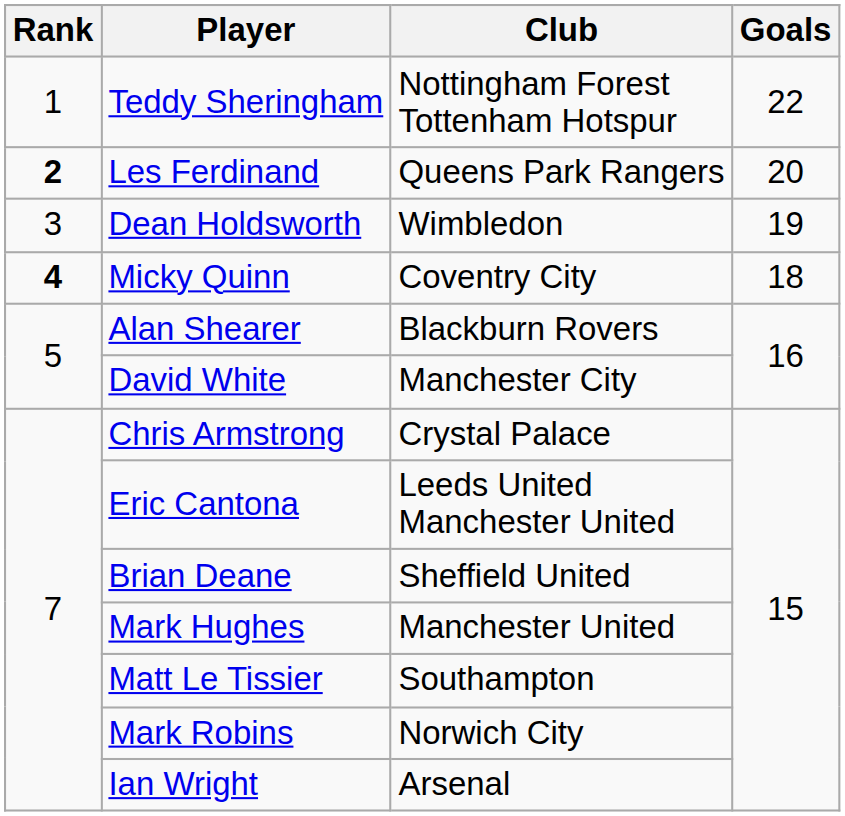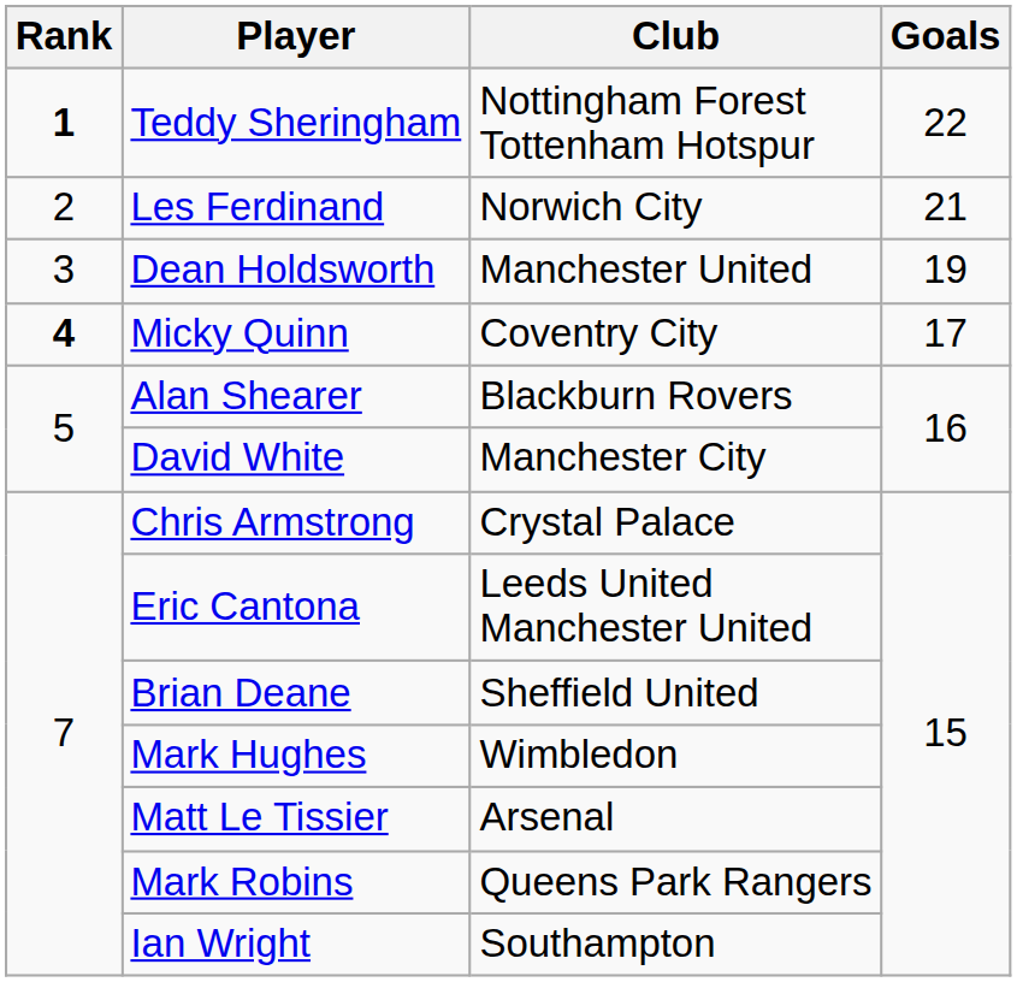 <table class="wikitable">
 <tr>
 <th>Rank</th>
 <th>Player</th>
 <th>Club</th>
 <th>Goals</th>
 </tr>
 <tr>
-<td style="text-align:center">1</td>
+<td style="text-align:center"><strong>1</strong></td>
 <td> <a href='#'>Teddy Sheringham</a></td>
 <td>Nottingham Forest<br>Tottenham Hotspur</td>
 <td style="text-align:center">22</td>
 </tr>
 <tr>
-<td style="text-align:center"><strong>2</strong></td>
+<td style="text-align:center">2</td>
 <td> <a href='#'>Les Ferdinand</a></td>
-<td>Queens Park Rangers</td>
-<td style="text-align:center">20</td>
+<td>Norwich City</td>
+<td style="text-align:center">21</td>
 </tr>
 <tr>
 <td style="text-align:center">3</td>
 <td> <a href='#'>Dean Holdsworth</a></td>
-<td>Wimbledon</td>
+<td>Manchester United</td>
 <td style="text-align:center">19</td>
 </tr>
 <tr>
 <td style="text-align:center"><strong>4</strong></td>
 <td> <a href='#'>Micky Quinn</a></td>
 <td>Coventry City</td>
-<td style="text-align:center">18</td>
+<td style="text-align:center">17</td>
 </tr>
 <tr>
 <td rowspan="2" style="text-align:center">5</td>
 <td> <a href='#'>Alan Shearer</a></td>
 <td>Blackburn Rovers</td>
 <td rowspan=2 style="text-align:center">16</td>
 </tr>
 <tr>
 <td> <a href='#'>David White</a></td>
 <td>Manchester City</td>
 </tr>
 <tr>
 <td rowspan="7" style="text-align:center">7</td>
 <td> <a href='#'>Chris Armstrong</a></td>
 <td>Crystal Palace</td>
 <td rowspan=7 style="text-align:center">15</td>
 </tr>
 <tr>
 <td> <a href='#'>Eric Cantona</a></td>
 <td>Leeds United<br>Manchester United</td>
 </tr>
 <tr>
 <td> <a href='#'>Brian Deane</a></td>
 <td>Sheffield United</td>
 </tr>
 <tr>
 <td> <a href='#'>Mark Hughes</a></td>
-<td>Manchester United</td>
+<td>Wimbledon</td>
 </tr>
 <tr>
 <td> <a href='#'>Matt Le Tissier</a></td>
-<td>Southampton</td>
+<td>Arsenal</td>
 </tr>
 <tr>
 <td> <a href='#'>Mark Robins</a></td>
-<td>Norwich City</td>
+<td>Queens Park Rangers</td>
 </tr>
 <tr>
 <td> <a href='#'>Ian Wright</a></td>
-<td>Arsenal</td>
+<td>Southampton</td>
 </tr>
 </table>
